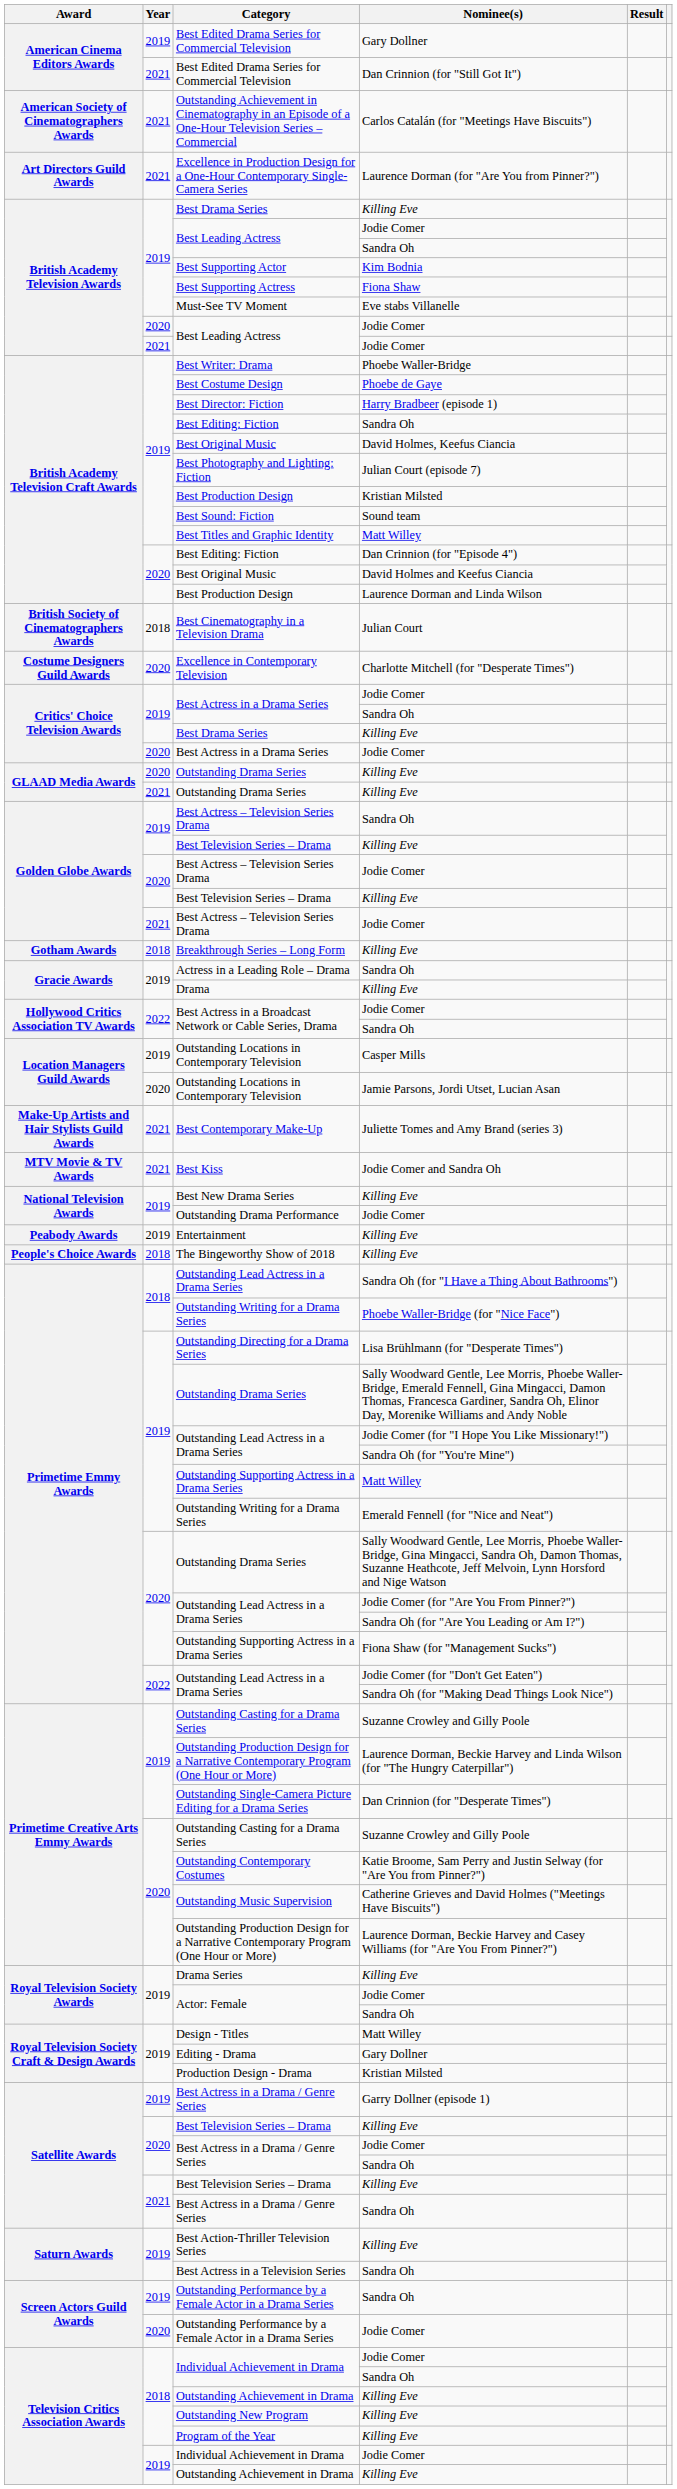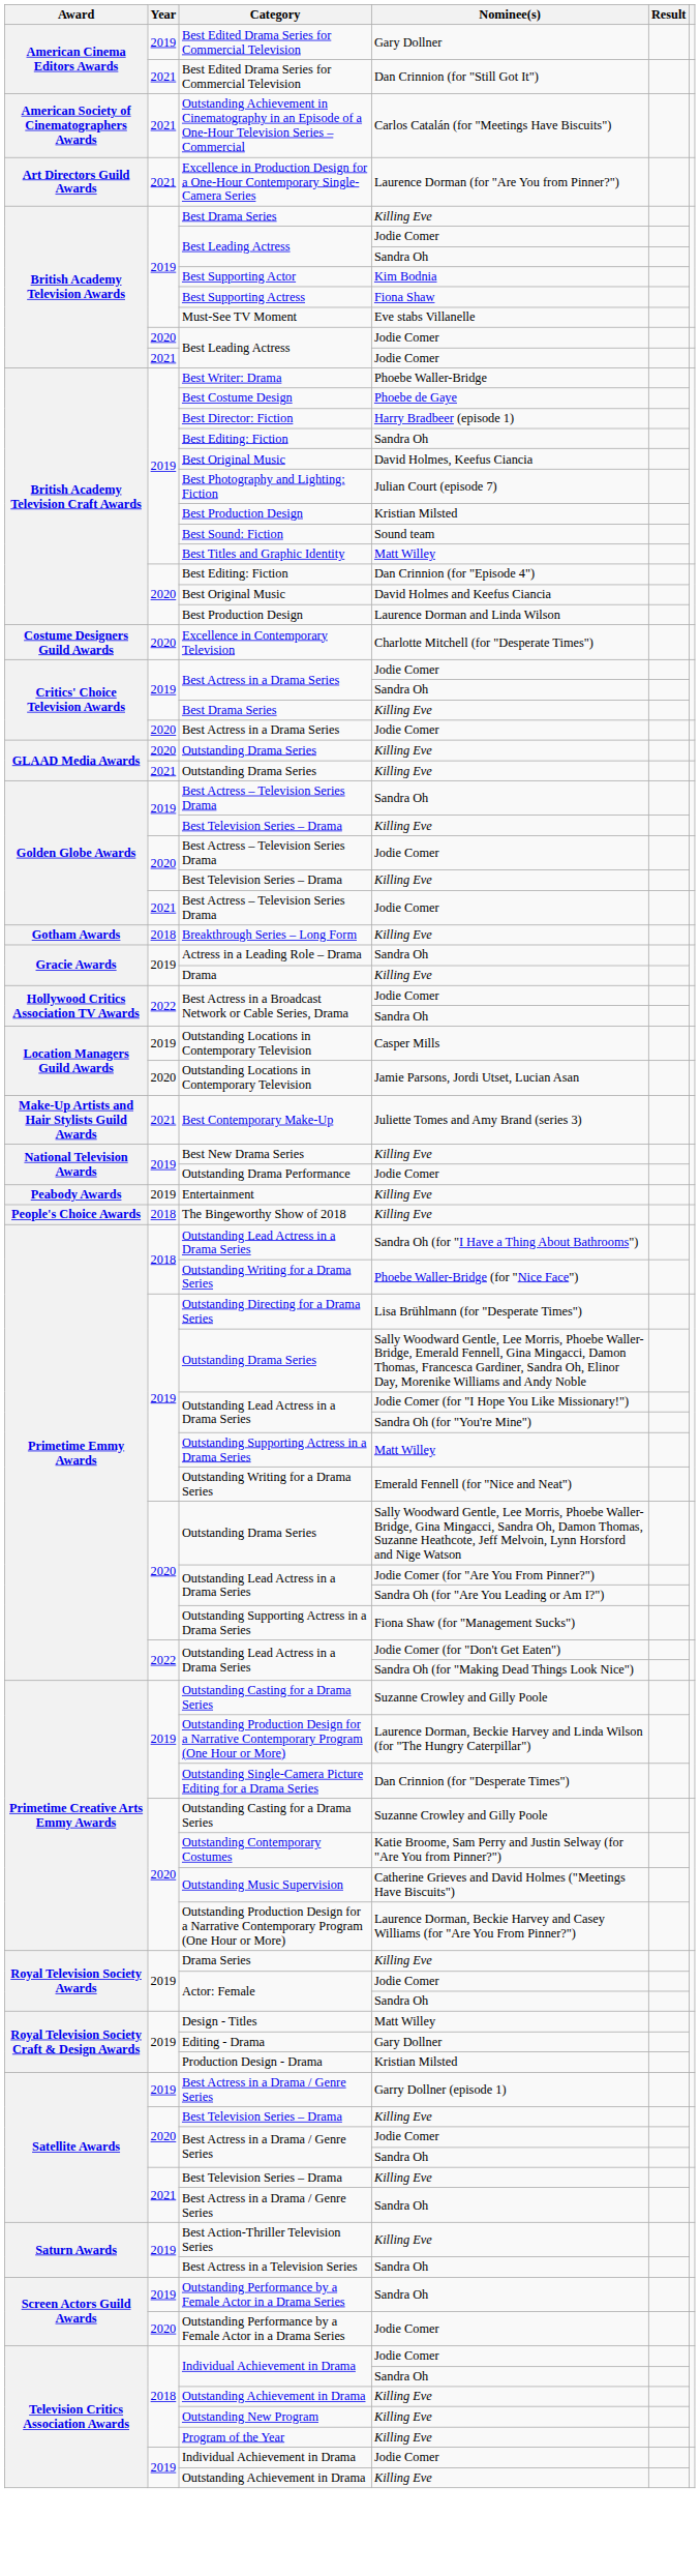 <table class="wikitable sortable plainrowheaders">
 <tr>
 <th scope="col">Award</th>
 <th scope="col">Year</th>
 <th scope="col">Category</th>
 <th scope="col">Nominee(s)</th>
 <th scope="col">Result</th>
 <th scope="col" class="unsortable"></th>
 </tr>
 <tr>
 <th scope="rowgroup" rowspan="2"><a href='#'>American Cinema Editors Awards</a></th>
 <td style="text-align: center;"><a href='#'>2019</a></td>
 <td><a href='#'>Best Edited Drama Series for Commercial Television</a></td>
 <td data-sort-value="Dollner, Gary">Gary Dollner</td>
 <td></td>
 <td style="text-align: center;"></td>
 </tr>
 <tr>
 <td style="text-align: center;"><a href='#'>2021</a></td>
 <td>Best Edited Drama Series for Commercial Television</td>
 <td>Dan Crinnion (for "Still Got It")</td>
 <td></td>
 <td style="text-align: center;"></td>
 </tr>
 <tr>
 <th scope="rowgroup"><a href='#'>American Society of Cinematographers Awards</a></th>
 <td style="text-align: center;"><a href='#'>2021</a></td>
 <td><a href='#'>Outstanding Achievement in Cinematography in an Episode of a One-Hour Television Series – Commercial</a></td>
 <td>Carlos Catalán (for "Meetings Have Biscuits")</td>
 <td></td>
 <td style="text-align:center;"></td>
 </tr>
 <tr>
 <th scope="rowgroup"><a href='#'>Art Directors Guild Awards</a></th>
 <td style="text-align: center;"><a href='#'>2021</a></td>
 <td><a href='#'>Excellence in Production Design for a One-Hour Contemporary Single-Camera Series</a></td>
 <td>Laurence Dorman (for "Are You from Pinner?")</td>
 <td></td>
 <td style="text-align:center;"></td>
 </tr>
 <tr>
 <th scope="rowgroup" rowspan="8"><a href='#'>British Academy Television Awards</a></th>
 <td rowspan="6" style="text-align: center;"><a href='#'>2019</a></td>
 <td><a href='#'>Best Drama Series</a></td>
 <td><em>Killing Eve</em></td>
 <td></td>
 <td rowspan="6" style="text-align: center;"><br></td>
 </tr>
 <tr>
 <td rowspan="2"><a href='#'>Best Leading Actress</a></td>
 <td data-sort-value="Comer, Jodie">Jodie Comer</td>
 <td></td>
 </tr>
 <tr>
 <td data-sort-value="Oh, Sandra">Sandra Oh</td>
 <td></td>
 </tr>
 <tr>
 <td><a href='#'>Best Supporting Actor</a></td>
 <td data-sort-value="Bodnia, Kim"><a href='#'>Kim Bodnia</a></td>
 <td></td>
 </tr>
 <tr>
 <td><a href='#'>Best Supporting Actress</a></td>
 <td data-sort-value="Shaw, Fiona"><a href='#'>Fiona Shaw</a></td>
 <td></td>
 </tr>
 <tr>
 <td>Must-See TV Moment</td>
 <td>Eve stabs Villanelle</td>
 <td></td>
 </tr>
 <tr>
 <td style="text-align: center;"><a href='#'>2020</a></td>
 <td rowspan="2">Best Leading Actress</td>
 <td>Jodie Comer</td>
 <td></td>
 <td style="text-align: center;"></td>
 </tr>
 <tr>
 <td style="text-align: center;"><a href='#'>2021</a></td>
 <td data-sort-value="Comer, Jodie">Jodie Comer</td>
 <td></td>
 <td style="text-align:center;"></td>
 </tr>
 <tr>
 <th scope="rowgroup" rowspan="12"><a href='#'>British Academy Television Craft Awards</a></th>
 <td rowspan="9" style="text-align: center;"><a href='#'>2019</a></td>
 <td><a href='#'>Best Writer: Drama</a></td>
 <td data-sort-value="Waller-Bridge, Phoebe">Phoebe Waller-Bridge</td>
 <td></td>
 <td rowspan="9" style="text-align: center;"></td>
 </tr>
 <tr>
 <td><a href='#'>Best Costume Design</a></td>
 <td data-sort-value="De Gaye, Phoebe"><a href='#'>Phoebe de Gaye</a></td>
 <td></td>
 </tr>
 <tr>
 <td><a href='#'>Best Director: Fiction</a></td>
 <td data-sort-value="Bradbeer, Harry (episode 1)"><a href='#'>Harry Bradbeer</a> (episode 1)</td>
 <td></td>
 </tr>
 <tr>
 <td><a href='#'>Best Editing: Fiction</a></td>
 <td data-sort-value="Oh, Sandra">Sandra Oh</td>
 <td></td>
 </tr>
 <tr>
 <td><a href='#'>Best Original Music</a></td>
 <td data-sort-value="Holmes, David, Keefus Ciancia">David Holmes, Keefus Ciancia</td>
 <td></td>
 </tr>
 <tr>
 <td><a href='#'>Best Photography and Lighting: Fiction</a></td>
 <td data-sort-value="Court, Julian (episode 7)">Julian Court (episode 7)</td>
 <td></td>
 </tr>
 <tr>
 <td><a href='#'>Best Production Design</a></td>
 <td data-sort-value="Milsted, Kristian">Kristian Milsted</td>
 <td></td>
 </tr>
 <tr>
 <td><a href='#'>Best Sound: Fiction</a></td>
 <td>Sound team</td>
 <td></td>
 </tr>
 <tr>
 <td><a href='#'>Best Titles and Graphic Identity</a></td>
 <td data-sort-value="Willey, Matt"><a href='#'>Matt Willey</a></td>
 <td></td>
 </tr>
 <tr>
 <td rowspan="3" style="text-align: center;"><a href='#'>2020</a></td>
 <td>Best Editing: Fiction</td>
 <td>Dan Crinnion (for "Episode 4")</td>
 <td></td>
 <td rowspan="3" style="text-align: center;"></td>
 </tr>
 <tr>
 <td>Best Original Music</td>
 <td>David Holmes and Keefus Ciancia</td>
 <td></td>
 </tr>
 <tr>
 <td>Best Production Design</td>
 <td>Laurence Dorman and Linda Wilson</td>
 <td></td>
 </tr>
 <tr>
-<th scope="row"><a href='#'>British Society of Cinematographers Awards</a></th>
-<td align="center">2018</td>
-<td><a href='#'>Best Cinematography in a Television Drama</a></td>
-<td>Julian Court </td>
-<td></td>
-<td align="center"></td>
-</tr>
-<tr>
 <th scope="rowgroup"><a href='#'>Costume Designers Guild Awards</a></th>
 <td style="text-align: center;"><a href='#'>2020</a></td>
 <td><a href='#'>Excellence in Contemporary Television</a></td>
 <td data-sort-value="Mitchell, Charlotte">Charlotte Mitchell (for "Desperate Times")</td>
 <td></td>
 <td style="text-align: center;"></td>
 </tr>
 <tr>
 <th scope="rowgroup" rowspan="4"><a href='#'>Critics' Choice Television Awards</a></th>
 <td rowspan="3" style="text-align: center;"><a href='#'>2019</a></td>
 <td rowspan="2"><a href='#'>Best Actress in a Drama Series</a></td>
 <td data-sort-value="Comer, Jodie">Jodie Comer</td>
 <td></td>
 <td rowspan="3" style="text-align: center;"></td>
 </tr>
 <tr>
 <td data-sort-value="Oh, Sandra">Sandra Oh</td>
 <td></td>
 </tr>
 <tr>
 <td><a href='#'>Best Drama Series</a></td>
 <td><em>Killing Eve</em></td>
 <td></td>
 </tr>
 <tr>
 <td style="text-align: center;"><a href='#'>2020</a></td>
 <td>Best Actress in a Drama Series</td>
 <td data-sort-value="Comer, Jodie">Jodie Comer</td>
 <td></td>
 <td style="text-align: center;"></td>
 </tr>
 <tr>
 <th scope="rowgroup" rowspan="2"><a href='#'>GLAAD Media Awards</a></th>
 <td style="text-align: center;"><a href='#'>2020</a></td>
 <td><a href='#'>Outstanding Drama Series</a></td>
 <td><em>Killing Eve</em></td>
 <td></td>
 <td style="text-align: center;"></td>
 </tr>
 <tr>
 <td style="text-align: center;"><a href='#'>2021</a></td>
 <td>Outstanding Drama Series</td>
 <td><em>Killing Eve</em></td>
 <td></td>
 <td style="text-align:center;"></td>
 </tr>
 <tr>
 <th scope="rowgroup" rowspan="5"><a href='#'>Golden Globe Awards</a></th>
 <td rowspan="2" style="text-align: center;"><a href='#'>2019</a></td>
 <td><a href='#'>Best Actress – Television Series Drama</a></td>
 <td data-sort-value="Oh, Sandra">Sandra Oh</td>
 <td></td>
 <td rowspan="2" style="text-align: center;"></td>
 </tr>
 <tr>
 <td><a href='#'>Best Television Series – Drama</a></td>
 <td><em>Killing Eve</em></td>
 <td></td>
 </tr>
 <tr>
 <td rowspan="2" style="text-align: center;"><a href='#'>2020</a></td>
 <td>Best Actress – Television Series Drama</td>
 <td data-sort-value="Comer, Jodie">Jodie Comer</td>
 <td></td>
 <td rowspan="2" style="text-align: center;"></td>
 </tr>
 <tr>
 <td>Best Television Series – Drama</td>
 <td><em>Killing Eve</em></td>
 <td></td>
 </tr>
 <tr>
 <td style="text-align: center;"><a href='#'>2021</a></td>
 <td>Best Actress – Television Series Drama</td>
 <td data-sort-value="Comer, Jodie">Jodie Comer</td>
 <td></td>
 <td style="text-align: center;"></td>
 </tr>
 <tr>
 <th scope="rowgroup"><a href='#'>Gotham Awards</a></th>
 <td style="text-align: center;"><a href='#'>2018</a></td>
 <td><a href='#'>Breakthrough Series – Long Form</a></td>
 <td><em>Killing Eve</em></td>
 <td></td>
 <td style="text-align: center;"></td>
 </tr>
 <tr>
 <th scope="row" rowspan="2"><a href='#'>Gracie Awards</a></th>
 <td rowspan="2" style="text-align: center;">2019</td>
 <td>Actress in a Leading Role – Drama</td>
 <td data-sort-value="Oh, Sandra">Sandra Oh</td>
 <td></td>
 <td rowspan="2" style="text-align: center;"></td>
 </tr>
 <tr>
 <td>Drama</td>
 <td><em>Killing Eve</em></td>
 <td></td>
 </tr>
 <tr>
 <th scope="rowgroup" rowspan="2"><a href='#'>Hollywood Critics Association TV Awards</a></th>
 <td rowspan="2" style="text-align: center;"><a href='#'>2022</a></td>
 <td rowspan="2">Best Actress in a Broadcast Network or Cable Series, Drama</td>
 <td data-sort-value="Comer, Jodie">Jodie Comer</td>
 <td></td>
 <td rowspan="2" style="text-align: center;"></td>
 </tr>
 <tr>
 <td data-sort-value="Oh, Sandra">Sandra Oh</td>
 <td></td>
 </tr>
 <tr>
 <th scope="rowgroup" rowspan="2"><a href='#'>Location Managers Guild Awards</a></th>
 <td style="text-align: center;">2019</td>
 <td>Outstanding Locations in Contemporary Television</td>
 <td data-sort-value="Mills, Casper">Casper Mills</td>
 <td></td>
 <td style="text-align: center;"><br></td>
 </tr>
 <tr>
 <td style="text-align: center;">2020</td>
 <td>Outstanding Locations in Contemporary Television</td>
 <td data-sort-value="Jamie Parsons, Jordi Utset, Lucian Asan">Jamie Parsons, Jordi Utset, Lucian Asan</td>
 <td></td>
 <td style="text-align: center;"></td>
 </tr>
 <tr>
 <th scope="rowgroup"><a href='#'>Make-Up Artists and Hair Stylists Guild Awards</a></th>
 <td style="text-align: center;"><a href='#'>2021</a></td>
 <td><a href='#'>Best Contemporary Make-Up</a></td>
 <td>Juliette Tomes and Amy Brand (series 3)</td>
 <td></td>
 <td style="text-align:center;"></td>
-</tr>
-<tr>
-<th scope="rowgroup"><a href='#'>MTV Movie & TV Awards</a></th>
-<td style="text-align: center;"><a href='#'>2021</a></td>
-<td><a href='#'>Best Kiss</a></td>
-<td>Jodie Comer and Sandra Oh</td>
-<td></td>
-<td style="text-align: center;"></td>
 </tr>
 <tr>
 <th scope="rowgroup" rowspan="2"><a href='#'>National Television Awards</a></th>
 <td rowspan="2" style="text-align: center;"><a href='#'>2019</a></td>
 <td>Best New Drama Series</td>
 <td><em>Killing Eve</em></td>
 <td></td>
 <td rowspan="2" style="text-align: center;"></td>
 </tr>
 <tr>
 <td>Outstanding Drama Performance</td>
 <td data-sort-value="Comer, Jodie">Jodie Comer</td>
 <td></td>
 </tr>
 <tr>
 <th scope="rowgroup"><a href='#'>Peabody Awards</a></th>
 <td style="text-align: center;">2019</td>
 <td>Entertainment</td>
 <td><em>Killing Eve</em></td>
 <td></td>
 <td style="text-align: center;"><br></td>
 </tr>
 <tr>
 <th scope="rowgroup"><a href='#'>People's Choice Awards</a></th>
 <td style="text-align: center;"><a href='#'>2018</a></td>
 <td>The Bingeworthy Show of 2018</td>
 <td><em>Killing Eve</em></td>
 <td></td>
 <td style="text-align: center;"></td>
 </tr>
 <tr>
 <th scope="rowgroup" rowspan="14"><a href='#'>Primetime Emmy Awards</a></th>
 <td rowspan="2" style="text-align: center;"><a href='#'>2018</a></td>
 <td><a href='#'>Outstanding Lead Actress in a Drama Series</a></td>
 <td data-sort-value="Oh, Sandra">Sandra Oh (for "<a href='#'>I Have a Thing About Bathrooms</a>")</td>
 <td></td>
 <td rowspan="2" style="text-align: center;"></td>
 </tr>
 <tr>
 <td><a href='#'>Outstanding Writing for a Drama Series</a></td>
 <td data-sort-value="Waller-Bridge, Phoebe"><a href='#'>Phoebe Waller-Bridge</a> (for "<a href='#'>Nice Face</a>")</td>
 <td></td>
 </tr>
 <tr>
 <td rowspan="6" style="text-align: center;"><a href='#'>2019</a></td>
 <td><a href='#'>Outstanding Directing for a Drama Series</a></td>
 <td>Lisa Brühlmann (for "Desperate Times")</td>
 <td></td>
 <td rowspan="6" style="text-align: center;"><br></td>
 </tr>
 <tr>
 <td><a href='#'>Outstanding Drama Series</a></td>
 <td data-sort-value="Gentle, Sally Woodward, Lee Morris">Sally Woodward Gentle, Lee Morris, Phoebe Waller-Bridge, Emerald Fennell, Gina Mingacci, Damon Thomas, Francesca Gardiner, Sandra Oh, Elinor Day, Morenike Williams and Andy Noble</td>
 <td></td>
 </tr>
 <tr>
 <td rowspan="2">Outstanding Lead Actress in a Drama Series</td>
 <td data-sort-value="Comer, Jodie">Jodie Comer (for "I Hope You Like Missionary!")</td>
 <td></td>
 </tr>
 <tr>
 <td data-sort-value="Oh, Sandra">Sandra Oh (for "You're Mine")</td>
 <td></td>
 </tr>
 <tr>
 <td><a href='#'>Outstanding Supporting Actress in a Drama Series</a></td>
 <td data-sort-value="Willey, Matt"><a href='#'>Matt Willey</a></td>
 <td></td>
 </tr>
 <tr>
 <td>Outstanding Writing for a Drama Series</td>
 <td data-sort-value="Fennell, Emerald (Nice and Neat)">Emerald Fennell (for "Nice and Neat")</td>
 <td></td>
 </tr>
 <tr>
 <td rowspan="4" style="text-align: center;"><a href='#'>2020</a></td>
 <td>Outstanding Drama Series</td>
 <td data-sort-value="Gentle, Sally Woodward, Lee Morris">Sally Woodward Gentle, Lee Morris, Phoebe Waller-Bridge, Gina Mingacci, Sandra Oh, Damon Thomas, Suzanne Heathcote, Jeff Melvoin, Lynn Horsford and Nige Watson</td>
 <td></td>
 <td rowspan="4" style="text-align: center;"><br></td>
 </tr>
 <tr>
 <td rowspan="2">Outstanding Lead Actress in a Drama Series</td>
 <td data-sort-value="Comer, Jodie">Jodie Comer (for  "Are You From Pinner?")</td>
 <td></td>
 </tr>
 <tr>
 <td data-sort-value="Oh, Sandra">Sandra Oh (for "Are You Leading or Am I?")</td>
 <td></td>
 </tr>
 <tr>
 <td>Outstanding Supporting Actress in a Drama Series</td>
 <td data-sort-value="Shaw, Fiona">Fiona Shaw (for "Management Sucks")</td>
 <td></td>
 </tr>
 <tr>
 <td rowspan="2" style="text-align: center;"><a href='#'>2022</a></td>
 <td rowspan="2">Outstanding Lead Actress in a Drama Series</td>
 <td data-sort-value="Comer, Jodie">Jodie Comer (for "Don't Get Eaten")</td>
 <td></td>
 <td rowspan="2" style="text-align: center;"></td>
 </tr>
 <tr>
 <td data-sort-value="Oh, Sandra">Sandra Oh (for "Making Dead Things Look Nice")</td>
 <td></td>
 </tr>
 <tr>
 <th scope="rowgroup" rowspan="7"><a href='#'>Primetime Creative Arts Emmy Awards</a></th>
 <td rowspan="3" style="text-align: center;"><a href='#'>2019</a></td>
 <td><a href='#'>Outstanding Casting for a Drama Series</a></td>
 <td data-sort-value="Crowley, Suzanne and Gilly Poole">Suzanne Crowley and Gilly Poole</td>
 <td></td>
 <td rowspan="3" style="text-align: center;"></td>
 </tr>
 <tr>
 <td><a href='#'>Outstanding Production Design for a Narrative Contemporary Program (One Hour or More)</a></td>
 <td data-sort-value="Dorman, Laurence, Beckie Harvey and Linda Wilson">Laurence Dorman, Beckie Harvey and Linda Wilson (for "The Hungry Caterpillar")</td>
 <td></td>
 </tr>
 <tr>
 <td><a href='#'>Outstanding Single-Camera Picture Editing for a Drama Series</a></td>
 <td data-sort-value="Crinnion, Dan">Dan Crinnion (for "Desperate Times")</td>
 <td></td>
 </tr>
 <tr>
 <td rowspan="4" style="text-align: center;"><a href='#'>2020</a></td>
 <td>Outstanding Casting for a Drama Series</td>
 <td data-sort-value="Crowley, Suzanne and Gilly Poole">Suzanne Crowley and Gilly Poole</td>
 <td></td>
 <td rowspan="4" style="text-align: center;"></td>
 </tr>
 <tr>
 <td><a href='#'>Outstanding Contemporary Costumes</a></td>
 <td>Katie Broome, Sam Perry and Justin Selway (for "Are You from Pinner?")</td>
 <td></td>
 </tr>
 <tr>
 <td><a href='#'>Outstanding Music Supervision</a></td>
 <td>Catherine Grieves and David Holmes ("Meetings Have Biscuits")</td>
 <td></td>
 </tr>
 <tr>
 <td>Outstanding Production Design for a Narrative Contemporary Program (One Hour or More)</td>
 <td data-sort-value="Dorman, Laurence, Beckie Harvey and Casey Williams">Laurence Dorman, Beckie Harvey and Casey Williams (for "Are You From Pinner?")</td>
 <td></td>
 </tr>
 <tr>
 <th scope="rowgroup" rowspan="3"><a href='#'>Royal Television Society Awards</a></th>
 <td style="text-align: center;" rowspan="3">2019</td>
 <td>Drama Series</td>
 <td><em>Killing Eve</em></td>
 <td></td>
 <td rowspan="3" style="text-align: center;"></td>
 </tr>
 <tr>
 <td rowspan="2">Actor: Female</td>
 <td data-sort-value="Comer, Jodie">Jodie Comer</td>
 <td></td>
 </tr>
 <tr>
 <td data-sort-value="Oh, Sandra">Sandra Oh</td>
 <td></td>
 </tr>
 <tr>
 <th scope="rowgroup" rowspan="3"><a href='#'>Royal Television Society Craft & Design Awards</a></th>
 <td style="text-align: center;" rowspan="3">2019</td>
 <td>Design - Titles</td>
 <td>Matt Willey</td>
 <td></td>
 <td rowspan="3" style="text-align: center;"></td>
 </tr>
 <tr>
 <td>Editing - Drama</td>
 <td>Gary Dollner</td>
 <td></td>
 </tr>
 <tr>
 <td>Production Design - Drama</td>
 <td>Kristian Milsted</td>
 <td></td>
 </tr>
 <tr>
 <th scope="rowgroup" rowspan="6"><a href='#'>Satellite Awards</a></th>
 <td style="text-align: center;"><a href='#'>2019</a></td>
 <td><a href='#'>Best Actress in a Drama / Genre Series</a></td>
 <td data-sort-value="Dollner, Garry">Garry Dollner (episode 1)</td>
 <td></td>
 <td style="text-align: center;"></td>
 </tr>
 <tr>
 <td rowspan="3" style="text-align: center;"><a href='#'>2020</a></td>
 <td><a href='#'>Best Television Series – Drama</a></td>
 <td><em>Killing Eve</em></td>
 <td></td>
 <td rowspan="3" style="text-align: center;"></td>
 </tr>
 <tr>
 <td rowspan="2">Best Actress in a Drama / Genre Series</td>
 <td data-sort-value="Comer, Jodie">Jodie Comer</td>
 <td></td>
 </tr>
 <tr>
 <td data-sort-value="Oh, Sandra">Sandra Oh</td>
 <td></td>
 </tr>
 <tr>
 <td rowspan="2" style="text-align: center;"><a href='#'>2021</a></td>
 <td>Best Television Series – Drama</td>
 <td><em>Killing Eve</em></td>
 <td></td>
 <td rowspan="2" style="text-align: center;"></td>
 </tr>
 <tr>
 <td>Best Actress in a Drama / Genre Series</td>
 <td data-sort-value="Oh, Sandra">Sandra Oh</td>
 <td></td>
 </tr>
 <tr>
 <th scope="rowgroup" rowspan="2"><a href='#'>Saturn Awards</a></th>
 <td rowspan="2" style="text-align: center;"><a href='#'>2019</a></td>
 <td>Best Action-Thriller Television Series</td>
 <td><em>Killing Eve</em></td>
 <td></td>
 <td rowspan="2" style="text-align: center;"></td>
 </tr>
 <tr>
 <td>Best Actress in a Television Series</td>
 <td data-sort-value="Oh, Sandra">Sandra Oh</td>
 <td></td>
 </tr>
 <tr>
 <th scope="rowgroup" rowspan="2"><a href='#'>Screen Actors Guild Awards</a></th>
 <td style="text-align: center;"><a href='#'>2019</a></td>
 <td><a href='#'>Outstanding Performance by a Female Actor in a Drama Series</a></td>
 <td data-sort-value="Oh, Sandra">Sandra Oh</td>
 <td></td>
 <td style="text-align: center;"><br></td>
 </tr>
 <tr>
 <td style="text-align: center;"><a href='#'>2020</a></td>
 <td>Outstanding Performance by a Female Actor in a Drama Series</td>
 <td data-sort-value="Comer, Jodie">Jodie Comer</td>
 <td></td>
 <td style="text-align: center;"></td>
 </tr>
 <tr>
 <th scope="rowgroup" rowspan="7"><a href='#'>Television Critics Association Awards</a></th>
 <td rowspan="5" style="text-align: center;"><a href='#'>2018</a></td>
 <td rowspan="2"><a href='#'>Individual Achievement in Drama</a></td>
 <td>Jodie Comer</td>
 <td></td>
 <td rowspan="5" style="text-align: center;"></td>
 </tr>
 <tr>
 <td>Sandra Oh</td>
 <td></td>
 </tr>
 <tr>
 <td><a href='#'>Outstanding Achievement in Drama</a></td>
 <td><em>Killing Eve</em></td>
 <td></td>
 </tr>
 <tr>
 <td><a href='#'>Outstanding New Program</a></td>
 <td><em>Killing Eve</em></td>
 <td></td>
 </tr>
 <tr>
 <td><a href='#'>Program of the Year</a></td>
 <td><em>Killing Eve</em></td>
 <td></td>
 </tr>
 <tr>
 <td rowspan="2" style="text-align: center;"><a href='#'>2019</a></td>
 <td>Individual Achievement in Drama</td>
 <td data-sort-value="Comer, Jodie">Jodie Comer</td>
 <td></td>
 <td rowspan="2" style="text-align: center;"></td>
 </tr>
 <tr>
 <td>Outstanding Achievement in Drama</td>
 <td><em>Killing Eve</em></td>
 <td></td>
 </tr>
 </table>
